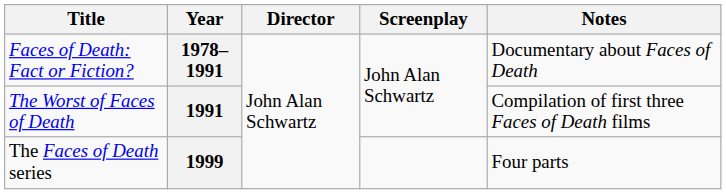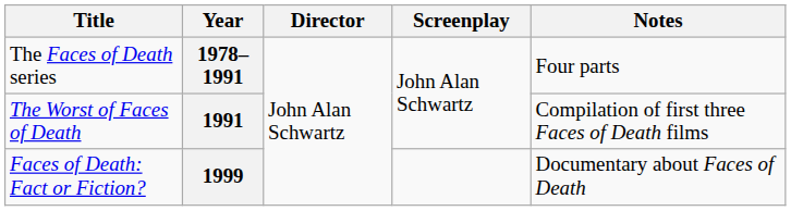 <table class="wikitable sortable plainrowheaders">
 <tr>
 <th scope="col">Title</th>
 <th scope="col">Year</th>
 <th scope="col">Director</th>
 <th scope="col">Screenplay</th>
 <th scope="col">Notes</th>
 </tr>
 <tr>
-<td><em><a href='#'>Faces of Death: Fact or Fiction?</a></em></td>
+<td>The <em><a href='#'>Faces of Death</a></em> series</td>
 <th scope="row">1978–1991</th>
 <td rowspan="3">John Alan Schwartz</td>
 <td rowspan="2">John Alan Schwartz</td>
-<td>Documentary about <em>Faces of Death</em></td>
+<td>Four parts</td>
 </tr>
 <tr>
 <td><em><a href='#'>The Worst of Faces of Death</a></em></td>
 <th scope="row">1991</th>
 <td>Compilation of first three <em>Faces of Death</em> films</td>
 </tr>
 <tr>
-<td>The <em><a href='#'>Faces of Death</a></em> series</td>
+<td><em><a href='#'>Faces of Death: Fact or Fiction?</a></em></td>
 <th scope="row">1999</th>
 <td></td>
-<td>Four parts</td>
+<td>Documentary about <em>Faces of Death</em></td>
 </tr>
 </table>
